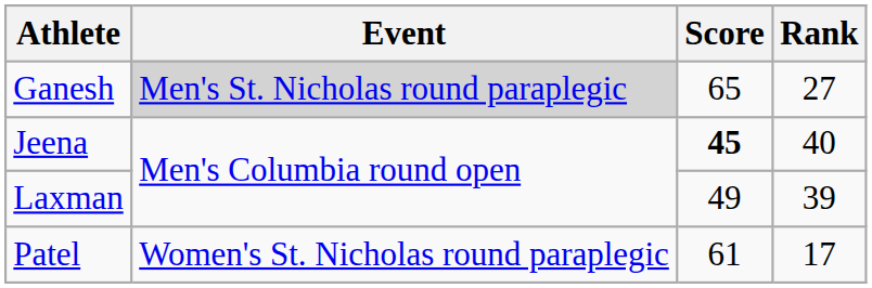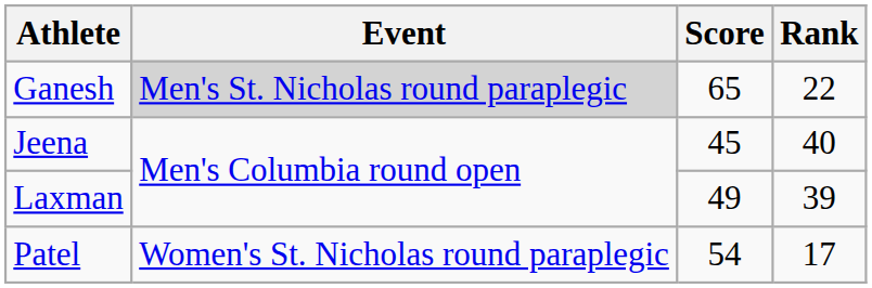 <table class=wikitable style="font-size:90%">
 <tr>
 <th>Athlete</th>
 <th>Event</th>
 <th>Score</th>
 <th>Rank</th>
 </tr>
 <tr>
 <td><a href='#'>Ganesh</a></td>
 <td style="background: lightgrey;"><a href='#'>Men's St. Nicholas round paraplegic</a></td>
 <td style="text-align:center;">65</td>
-<td style="text-align:center;">27</td>
+<td style="text-align:center;">22</td>
 </tr>
 <tr>
 <td><a href='#'>Jeena</a></td>
 <td rowspan="2"><a href='#'>Men's Columbia round open</a></td>
-<td style="text-align:center;"><strong>45</strong></td>
+<td style="text-align:center;">45</td>
 <td style="text-align:center;">40</td>
 </tr>
 <tr>
 <td><a href='#'>Laxman</a></td>
 <td style="text-align:center;">49</td>
 <td style="text-align:center;">39</td>
 </tr>
 <tr>
 <td><a href='#'>Patel</a></td>
 <td><a href='#'>Women's St. Nicholas round paraplegic</a></td>
-<td style="text-align:center;">61</td>
+<td style="text-align:center;">54</td>
 <td style="text-align:center;">17</td>
 </tr>
 </table>
